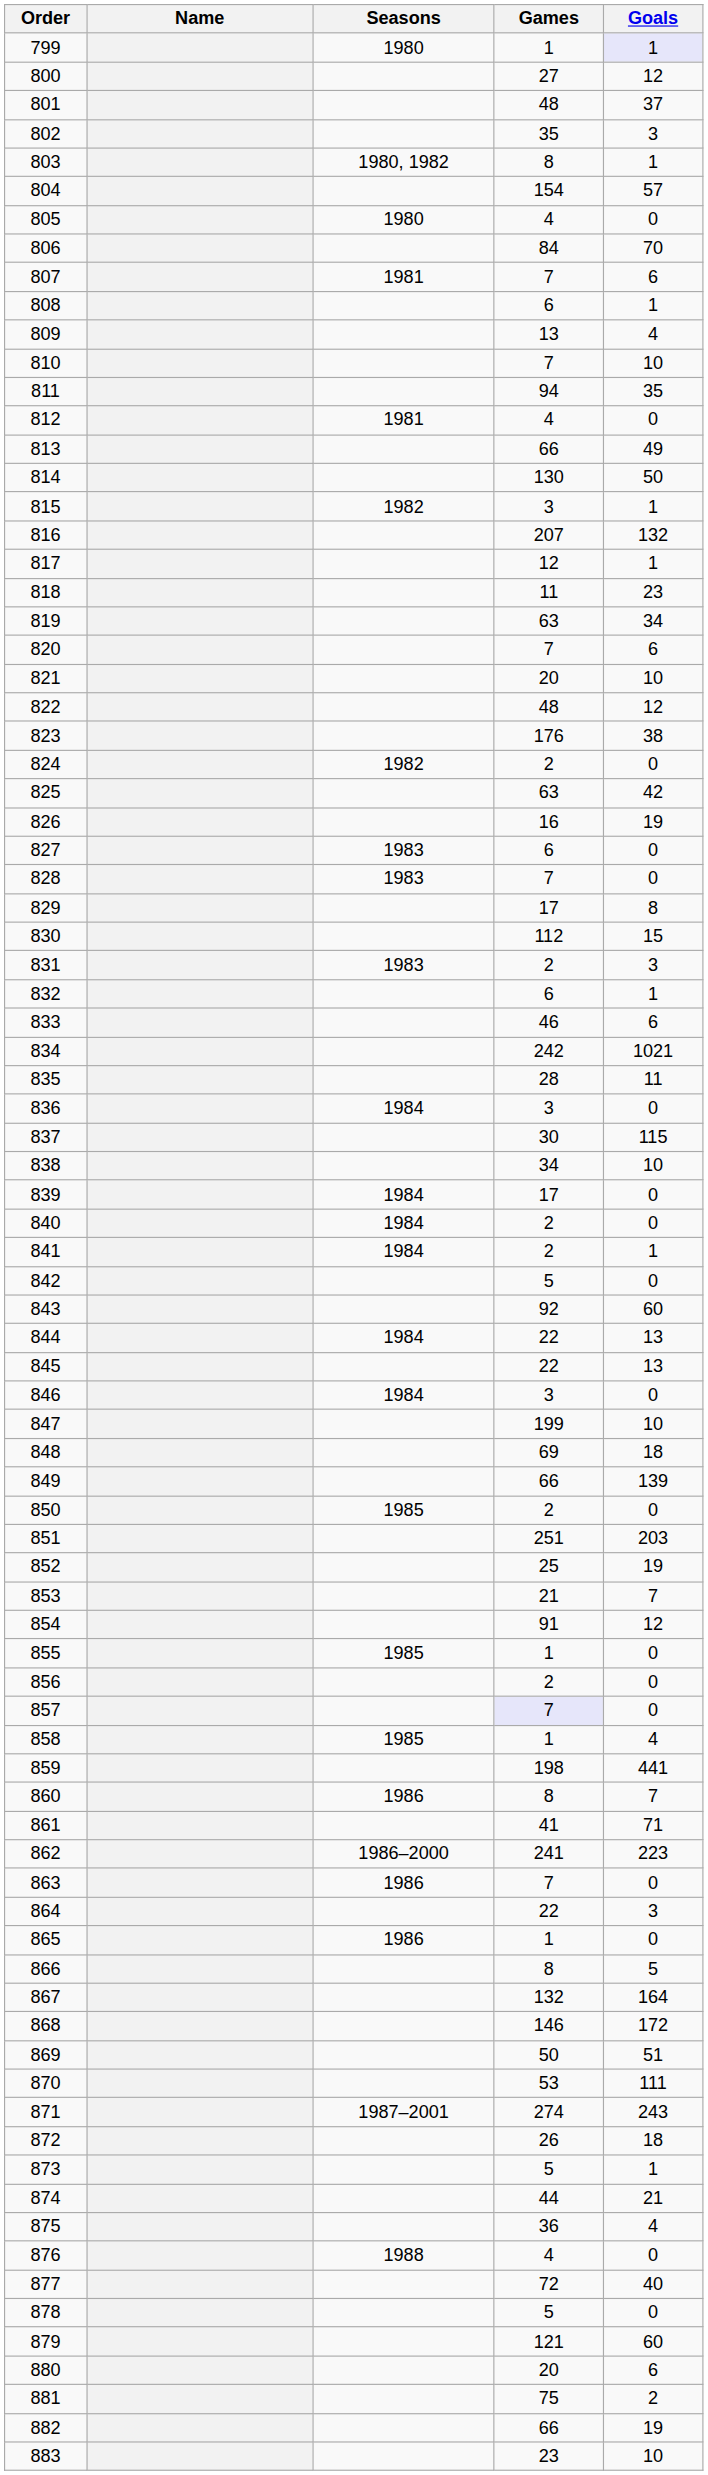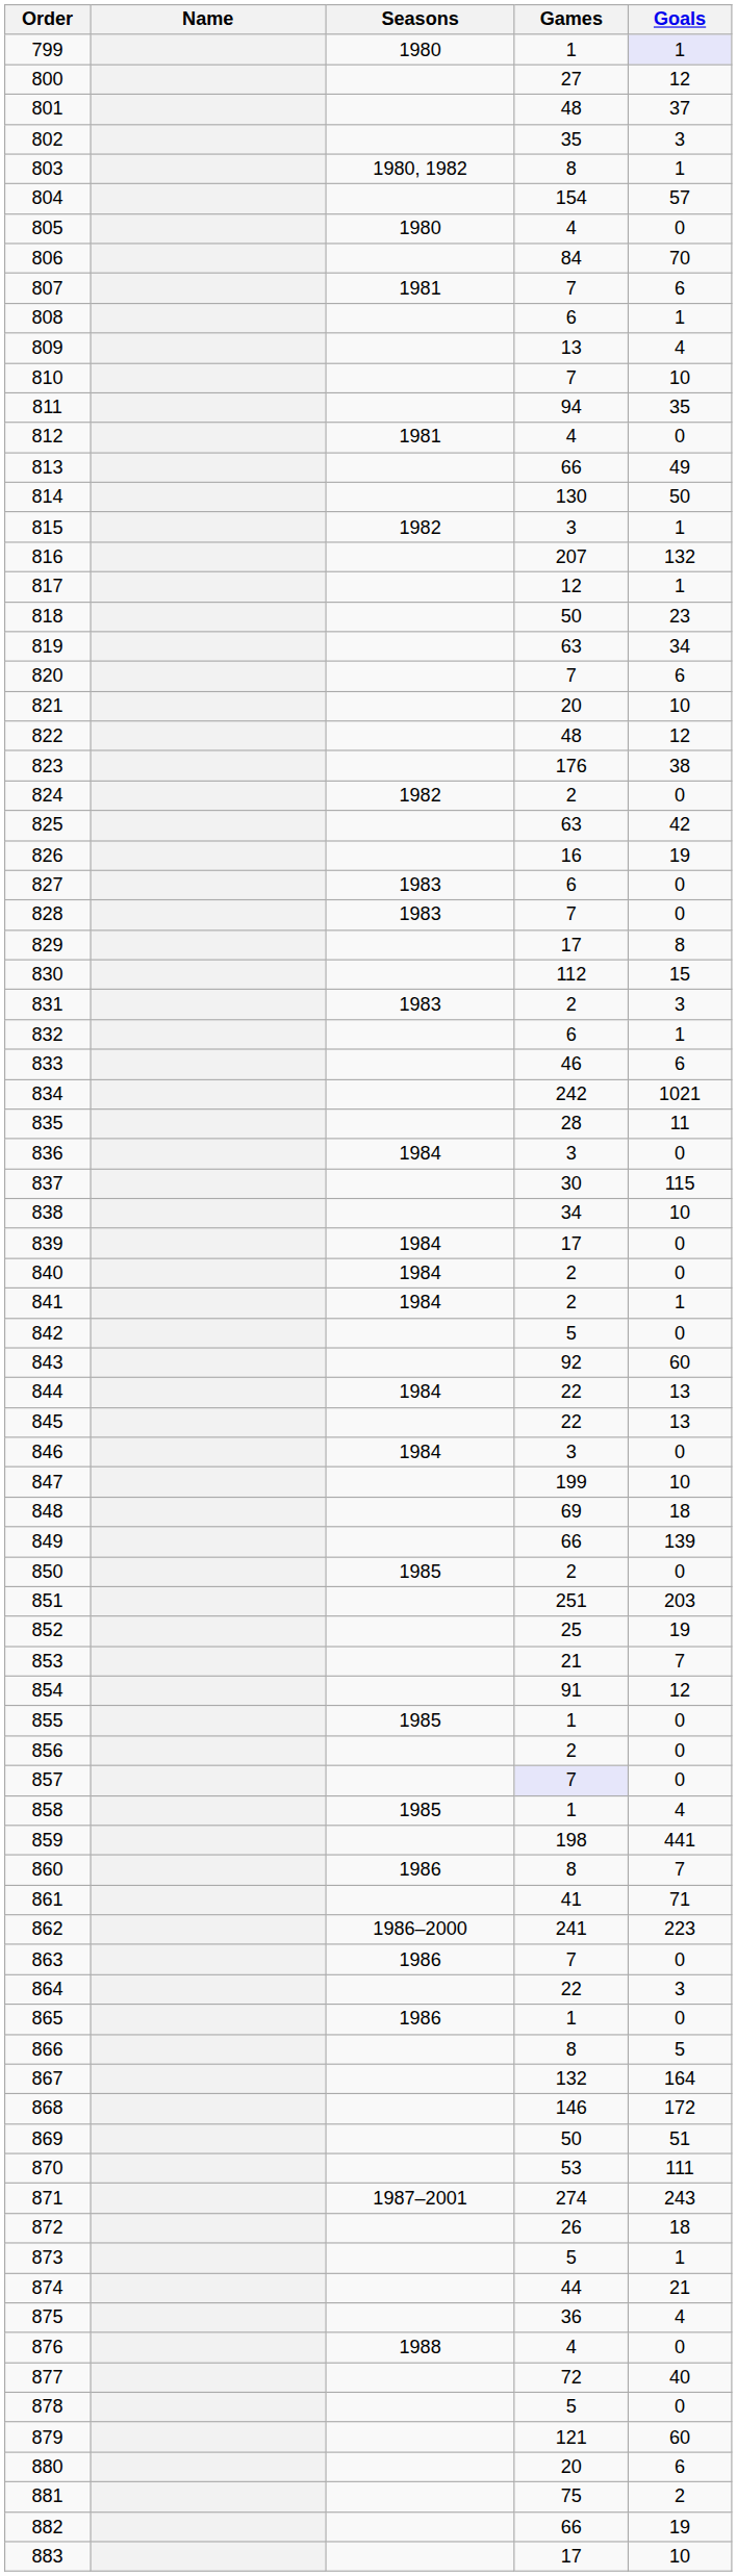 <table class="wikitable plainrowheaders sortable"  style="text-align:center; width:70%;">
 <tr>
 <th scope="col" style="width:3%;">Order</th>
 <th scope="col" style="width:15%;">Name</th>
 <th scope="col" style="width:12%;">Seasons</th>
 <th scope="col" style="width:5%;">Games</th>
 <th scope="col" style="width:5%;"><a href='#'>Goals</a></th>
 </tr>
 <tr>
 <td>799</td>
 <th scope="row"></th>
 <td>1980</td>
 <td>1</td>
 <td style="background: lavender;">1</td>
 </tr>
 <tr>
 <td>800</td>
 <th scope="row"></th>
 <td></td>
 <td>27</td>
 <td>12</td>
 </tr>
 <tr>
 <td>801</td>
 <th scope="row"></th>
 <td></td>
 <td>48</td>
 <td>37</td>
 </tr>
 <tr>
 <td>802</td>
 <th scope="row"></th>
 <td></td>
 <td>35</td>
 <td>3</td>
 </tr>
 <tr>
 <td>803</td>
 <th scope="row"></th>
 <td>1980, 1982</td>
 <td>8</td>
 <td>1</td>
 </tr>
 <tr>
 <td>804</td>
 <th scope="row"></th>
 <td></td>
 <td>154</td>
 <td>57</td>
 </tr>
 <tr>
 <td>805</td>
 <th scope="row"></th>
 <td>1980</td>
 <td>4</td>
 <td>0</td>
 </tr>
 <tr>
 <td>806</td>
 <th scope="row"></th>
 <td></td>
 <td>84</td>
 <td>70</td>
 </tr>
 <tr>
 <td>807</td>
 <th scope="row"></th>
 <td>1981</td>
 <td>7</td>
 <td>6</td>
 </tr>
 <tr>
 <td>808</td>
 <th scope="row"></th>
 <td></td>
 <td>6</td>
 <td>1</td>
 </tr>
 <tr>
 <td>809</td>
 <th scope="row"></th>
 <td></td>
 <td>13</td>
 <td>4</td>
 </tr>
 <tr>
 <td>810</td>
 <th scope="row"></th>
 <td></td>
 <td>7</td>
 <td>10</td>
 </tr>
 <tr>
 <td>811</td>
 <th scope="row"></th>
 <td></td>
 <td>94</td>
 <td>35</td>
 </tr>
 <tr>
 <td>812</td>
 <th scope="row"></th>
 <td>1981</td>
 <td>4</td>
 <td>0</td>
 </tr>
 <tr>
 <td>813</td>
 <th scope="row"></th>
 <td></td>
 <td>66</td>
 <td>49</td>
 </tr>
 <tr>
 <td>814</td>
 <th scope="row"></th>
 <td></td>
 <td>130</td>
 <td>50</td>
 </tr>
 <tr>
 <td>815</td>
 <th scope="row"></th>
 <td>1982</td>
 <td>3</td>
 <td>1</td>
 </tr>
 <tr>
 <td>816</td>
 <th scope="row"></th>
 <td></td>
 <td>207</td>
 <td>132</td>
 </tr>
 <tr>
 <td>817</td>
 <th scope="row"></th>
 <td></td>
 <td>12</td>
 <td>1</td>
 </tr>
 <tr>
 <td>818</td>
 <th scope="row"></th>
 <td></td>
-<td>11</td>
+<td>50</td>
 <td>23</td>
 </tr>
 <tr>
 <td>819</td>
 <th scope="row"></th>
 <td></td>
 <td>63</td>
 <td>34</td>
 </tr>
 <tr>
 <td>820</td>
 <th scope="row"></th>
 <td></td>
 <td>7</td>
 <td>6</td>
 </tr>
 <tr>
 <td>821</td>
 <th scope="row"></th>
 <td></td>
 <td>20</td>
 <td>10</td>
 </tr>
 <tr>
 <td>822</td>
 <th scope="row"></th>
 <td></td>
 <td>48</td>
 <td>12</td>
 </tr>
 <tr>
 <td>823</td>
 <th scope="row"></th>
 <td></td>
 <td>176</td>
 <td>38</td>
 </tr>
 <tr>
 <td>824</td>
 <th scope="row"></th>
 <td>1982</td>
 <td>2</td>
 <td>0</td>
 </tr>
 <tr>
 <td>825</td>
 <th scope="row"></th>
 <td></td>
 <td>63</td>
 <td>42</td>
 </tr>
 <tr>
 <td>826</td>
 <th scope="row"></th>
 <td></td>
 <td>16</td>
 <td>19</td>
 </tr>
 <tr>
 <td>827</td>
 <th scope="row"></th>
 <td>1983</td>
 <td>6</td>
 <td>0</td>
 </tr>
 <tr>
 <td>828</td>
 <th scope="row"></th>
 <td>1983</td>
 <td>7</td>
 <td>0</td>
 </tr>
 <tr>
 <td>829</td>
 <th scope="row"></th>
 <td></td>
 <td>17</td>
 <td>8</td>
 </tr>
 <tr>
 <td>830</td>
 <th scope="row"></th>
 <td></td>
 <td>112</td>
 <td>15</td>
 </tr>
 <tr>
 <td>831</td>
 <th scope="row"></th>
 <td>1983</td>
 <td>2</td>
 <td>3</td>
 </tr>
 <tr>
 <td>832</td>
 <th scope="row"></th>
 <td></td>
 <td>6</td>
 <td>1</td>
 </tr>
 <tr>
 <td>833</td>
 <th scope="row"></th>
 <td></td>
 <td>46</td>
 <td>6</td>
 </tr>
 <tr>
 <td>834</td>
 <th scope="row"></th>
 <td></td>
 <td>242</td>
 <td>1021</td>
 </tr>
 <tr>
 <td>835</td>
 <th scope="row"></th>
 <td></td>
 <td>28</td>
 <td>11</td>
 </tr>
 <tr>
 <td>836</td>
 <th scope="row"></th>
 <td>1984</td>
 <td>3</td>
 <td>0</td>
 </tr>
 <tr>
 <td>837</td>
 <th scope="row"></th>
 <td></td>
 <td>30</td>
 <td>115</td>
 </tr>
 <tr>
 <td>838</td>
 <th scope="row"></th>
 <td></td>
 <td>34</td>
 <td>10</td>
 </tr>
 <tr>
 <td>839</td>
 <th scope="row"></th>
 <td>1984</td>
 <td>17</td>
 <td>0</td>
 </tr>
 <tr>
 <td>840</td>
 <th scope="row"></th>
 <td>1984</td>
 <td>2</td>
 <td>0</td>
 </tr>
 <tr>
 <td>841</td>
 <th scope="row"></th>
 <td>1984</td>
 <td>2</td>
 <td>1</td>
 </tr>
 <tr>
 <td>842</td>
 <th scope="row"></th>
 <td></td>
 <td>5</td>
 <td>0</td>
 </tr>
 <tr>
 <td>843</td>
 <th scope="row"></th>
 <td></td>
 <td>92</td>
 <td>60</td>
 </tr>
 <tr>
 <td>844</td>
 <th scope="row"></th>
 <td>1984</td>
 <td>22</td>
 <td>13</td>
 </tr>
 <tr>
 <td>845</td>
 <th scope="row"></th>
 <td></td>
 <td>22</td>
 <td>13</td>
 </tr>
 <tr>
 <td>846</td>
 <th scope="row"></th>
 <td>1984</td>
 <td>3</td>
 <td>0</td>
 </tr>
 <tr>
 <td>847</td>
 <th scope="row"></th>
 <td></td>
 <td>199</td>
 <td>10</td>
 </tr>
 <tr>
 <td>848</td>
 <th scope="row"></th>
 <td></td>
 <td>69</td>
 <td>18</td>
 </tr>
 <tr>
 <td>849</td>
 <th scope="row"></th>
 <td></td>
 <td>66</td>
 <td>139</td>
 </tr>
 <tr>
 <td>850</td>
 <th scope="row"></th>
 <td>1985</td>
 <td>2</td>
 <td>0</td>
 </tr>
 <tr>
 <td>851</td>
 <th scope="row"></th>
 <td></td>
 <td>251</td>
 <td>203</td>
 </tr>
 <tr>
 <td>852</td>
 <th scope="row"></th>
 <td></td>
 <td>25</td>
 <td>19</td>
 </tr>
 <tr>
 <td>853</td>
 <th scope="row"></th>
 <td></td>
 <td>21</td>
 <td>7</td>
 </tr>
 <tr>
 <td>854</td>
 <th scope="row"></th>
 <td></td>
 <td>91</td>
 <td>12</td>
 </tr>
 <tr>
 <td>855</td>
 <th scope="row"></th>
 <td>1985</td>
 <td>1</td>
 <td>0</td>
 </tr>
 <tr>
 <td>856</td>
 <th scope="row"></th>
 <td></td>
 <td>2</td>
 <td>0</td>
 </tr>
 <tr>
 <td>857</td>
 <th scope="row"></th>
 <td></td>
 <td style="background: lavender;">7</td>
 <td>0</td>
 </tr>
 <tr>
 <td>858</td>
 <th scope="row"></th>
 <td>1985</td>
 <td>1</td>
 <td>4</td>
 </tr>
 <tr>
 <td>859</td>
 <th scope="row"></th>
 <td></td>
 <td>198</td>
 <td>441</td>
 </tr>
 <tr>
 <td>860</td>
 <th scope="row"></th>
 <td>1986</td>
 <td>8</td>
 <td>7</td>
 </tr>
 <tr>
 <td>861</td>
 <th scope="row"></th>
 <td></td>
 <td>41</td>
 <td>71</td>
 </tr>
 <tr>
 <td>862</td>
 <th scope="row"></th>
 <td>1986–2000</td>
 <td>241</td>
 <td>223</td>
 </tr>
 <tr>
 <td>863</td>
 <th scope="row"></th>
 <td>1986</td>
 <td>7</td>
 <td>0</td>
 </tr>
 <tr>
 <td>864</td>
 <th scope="row"></th>
 <td></td>
 <td>22</td>
 <td>3</td>
 </tr>
 <tr>
 <td>865</td>
 <th scope="row"></th>
 <td>1986</td>
 <td>1</td>
 <td>0</td>
 </tr>
 <tr>
 <td>866</td>
 <th scope="row"></th>
 <td></td>
 <td>8</td>
 <td>5</td>
 </tr>
 <tr>
 <td>867</td>
 <th scope="row"></th>
 <td></td>
 <td>132</td>
 <td>164</td>
 </tr>
 <tr>
 <td>868</td>
 <th scope="row"></th>
 <td></td>
 <td>146</td>
 <td>172</td>
 </tr>
 <tr>
 <td>869</td>
 <th scope="row"></th>
 <td></td>
 <td>50</td>
 <td>51</td>
 </tr>
 <tr>
 <td>870</td>
 <th scope="row"></th>
 <td></td>
 <td>53</td>
 <td>111</td>
 </tr>
 <tr>
 <td>871</td>
 <th scope="row"></th>
 <td>1987–2001</td>
 <td>274</td>
 <td>243</td>
 </tr>
 <tr>
 <td>872</td>
 <th scope="row"></th>
 <td></td>
 <td>26</td>
 <td>18</td>
 </tr>
 <tr>
 <td>873</td>
 <th scope="row"></th>
 <td></td>
 <td>5</td>
 <td>1</td>
 </tr>
 <tr>
 <td>874</td>
 <th scope="row"></th>
 <td></td>
 <td>44</td>
 <td>21</td>
 </tr>
 <tr>
 <td>875</td>
 <th scope="row"></th>
 <td></td>
 <td>36</td>
 <td>4</td>
 </tr>
 <tr>
 <td>876</td>
 <th scope="row"></th>
 <td>1988</td>
 <td>4</td>
 <td>0</td>
 </tr>
 <tr>
 <td>877</td>
 <th scope="row"></th>
 <td></td>
 <td>72</td>
 <td>40</td>
 </tr>
 <tr>
 <td>878</td>
 <th scope="row"></th>
 <td></td>
 <td>5</td>
 <td>0</td>
 </tr>
 <tr>
 <td>879</td>
 <th scope="row"></th>
 <td></td>
 <td>121</td>
 <td>60</td>
 </tr>
 <tr>
 <td>880</td>
 <th scope="row"></th>
 <td></td>
 <td>20</td>
 <td>6</td>
 </tr>
 <tr>
 <td>881</td>
 <th scope="row"></th>
 <td></td>
 <td>75</td>
 <td>2</td>
 </tr>
 <tr>
 <td>882</td>
 <th scope="row"></th>
 <td></td>
 <td>66</td>
 <td>19</td>
 </tr>
 <tr>
 <td>883</td>
 <th scope="row"></th>
 <td></td>
-<td>23</td>
+<td>17</td>
 <td>10</td>
 </tr>
 </table>
